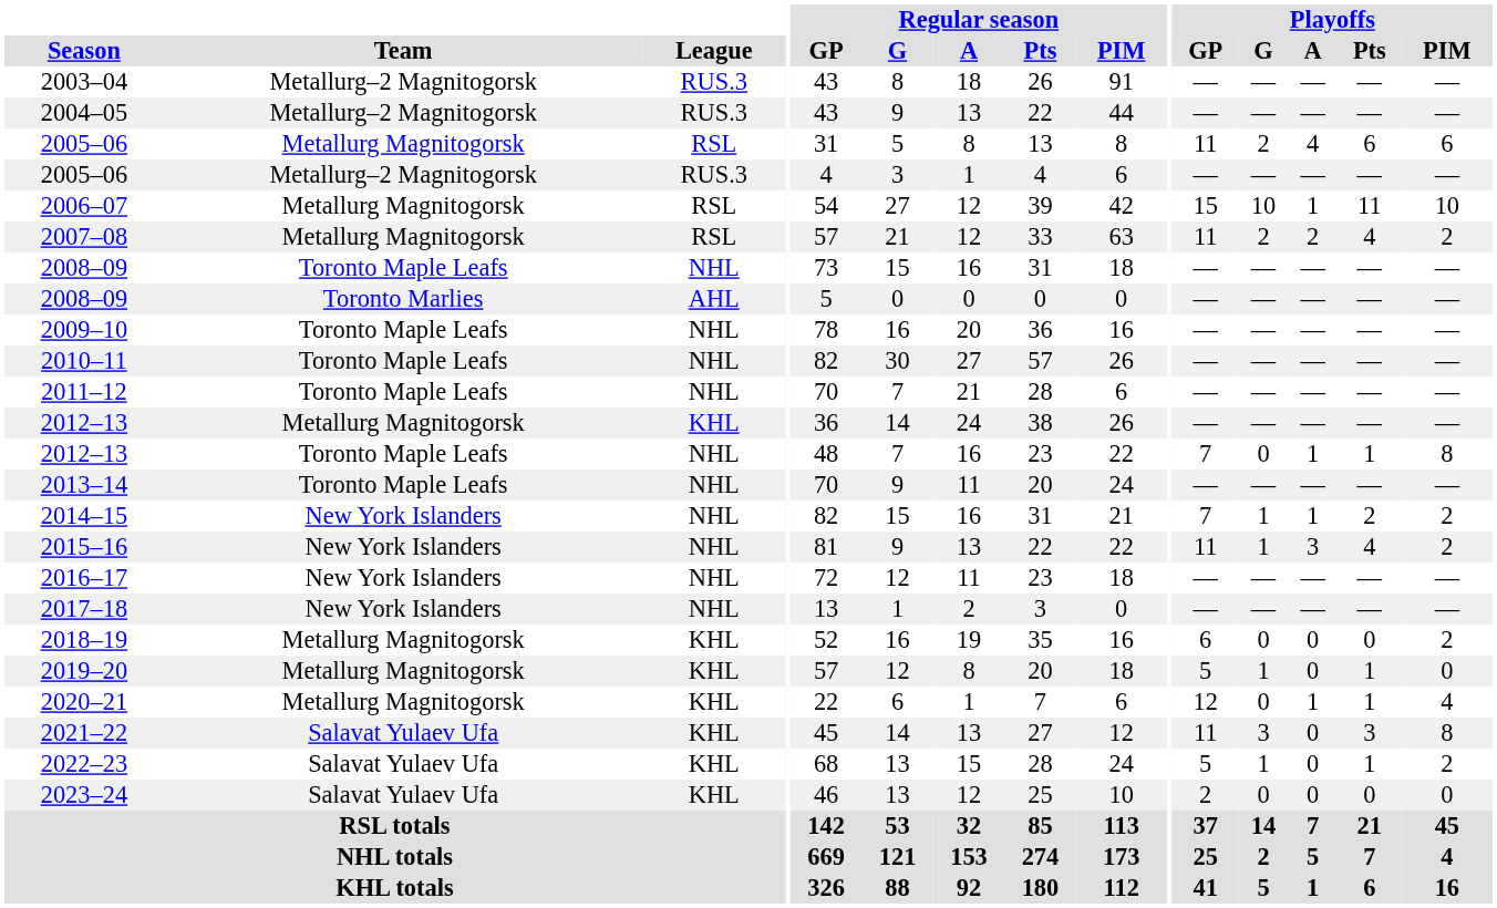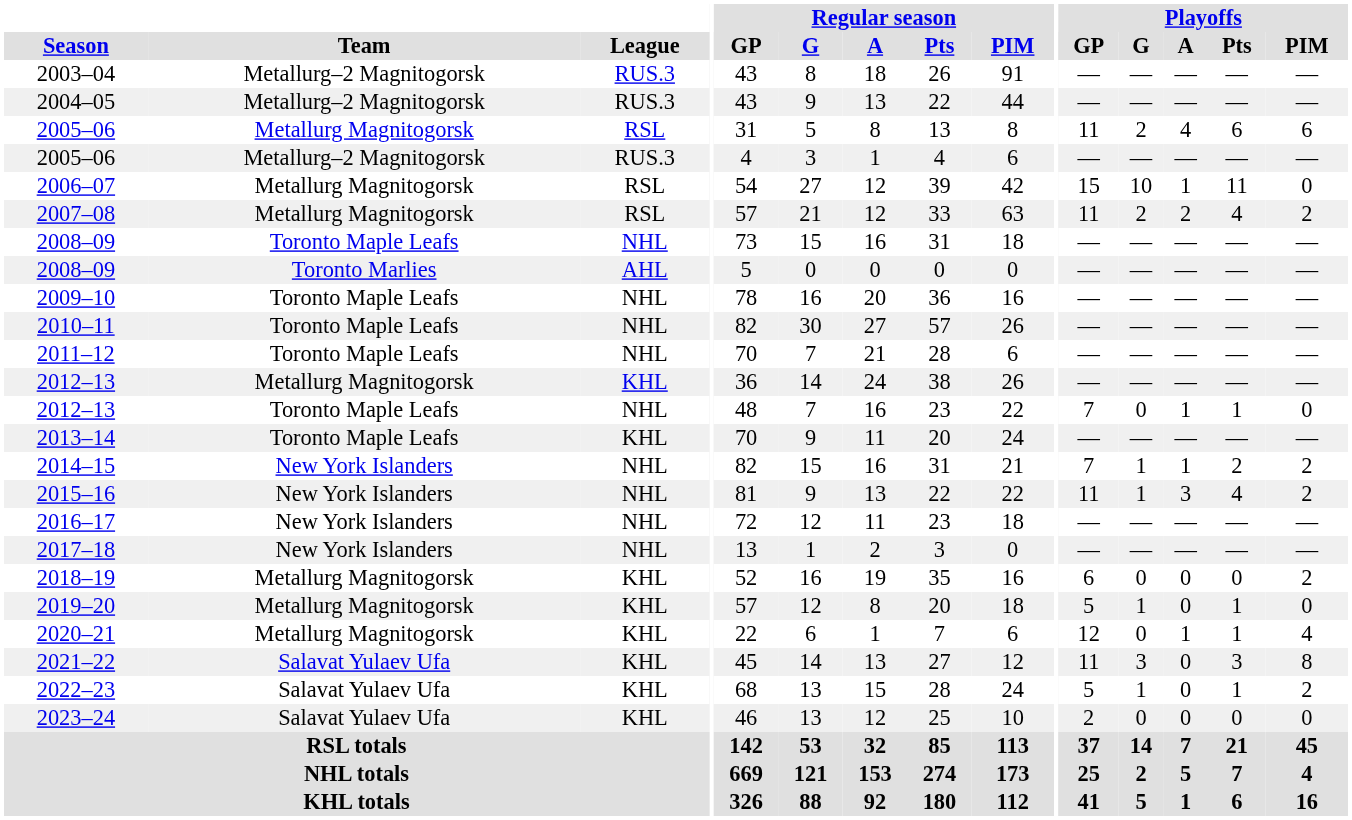 <table border="0" cellpadding="1" cellspacing="0" style="text-align:center; width:60em;">
 <tr bgcolor="#e0e0e0">
 <th colspan="3" bgcolor="#ffffff"></th>
 <th rowspan="99" bgcolor="#ffffff"></th>
 <th colspan="5"><a href='#'>Regular season</a></th>
 <th rowspan="99" bgcolor="#ffffff"></th>
 <th colspan="5"><a href='#'>Playoffs</a></th>
 </tr>
 <tr bgcolor="#e0e0e0">
 <th><a href='#'>Season</a></th>
 <th>Team</th>
 <th>League</th>
 <th>GP</th>
 <th><a href='#'>G</a></th>
 <th><a href='#'>A</a></th>
 <th><a href='#'>Pts</a></th>
 <th><a href='#'>PIM</a></th>
 <th>GP</th>
 <th>G</th>
 <th>A</th>
 <th>Pts</th>
 <th>PIM</th>
 </tr>
 <tr>
 <td>2003–04</td>
 <td>Metallurg–2 Magnitogorsk</td>
 <td><a href='#'>RUS.3</a></td>
 <td>43</td>
 <td>8</td>
 <td>18</td>
 <td>26</td>
 <td>91</td>
 <td>—</td>
 <td>—</td>
 <td>—</td>
 <td>—</td>
 <td>—</td>
 </tr>
 <tr bgcolor="#f0f0f0">
 <td>2004–05</td>
 <td>Metallurg–2 Magnitogorsk</td>
 <td>RUS.3</td>
 <td>43</td>
 <td>9</td>
 <td>13</td>
 <td>22</td>
 <td>44</td>
 <td>—</td>
 <td>—</td>
 <td>—</td>
 <td>—</td>
 <td>—</td>
 </tr>
 <tr>
 <td><a href='#'>2005–06</a></td>
 <td><a href='#'>Metallurg Magnitogorsk</a></td>
 <td><a href='#'>RSL</a></td>
 <td>31</td>
 <td>5</td>
 <td>8</td>
 <td>13</td>
 <td>8</td>
 <td>11</td>
 <td>2</td>
 <td>4</td>
 <td>6</td>
 <td>6</td>
 </tr>
 <tr bgcolor="#f0f0f0">
 <td>2005–06</td>
 <td>Metallurg–2 Magnitogorsk</td>
 <td>RUS.3</td>
 <td>4</td>
 <td>3</td>
 <td>1</td>
 <td>4</td>
 <td>6</td>
 <td>—</td>
 <td>—</td>
 <td>—</td>
 <td>—</td>
 <td>—</td>
 </tr>
 <tr>
 <td><a href='#'>2006–07</a></td>
 <td>Metallurg Magnitogorsk</td>
 <td>RSL</td>
 <td>54</td>
 <td>27</td>
 <td>12</td>
 <td>39</td>
 <td>42</td>
 <td>15</td>
 <td>10</td>
 <td>1</td>
 <td>11</td>
-<td>10</td>
+<td>0</td>
 </tr>
 <tr bgcolor="#f0f0f0">
 <td><a href='#'>2007–08</a></td>
 <td>Metallurg Magnitogorsk</td>
 <td>RSL</td>
 <td>57</td>
 <td>21</td>
 <td>12</td>
 <td>33</td>
 <td>63</td>
 <td>11</td>
 <td>2</td>
 <td>2</td>
 <td>4</td>
 <td>2</td>
 </tr>
 <tr>
 <td><a href='#'>2008–09</a></td>
 <td><a href='#'>Toronto Maple Leafs</a></td>
 <td><a href='#'>NHL</a></td>
 <td>73</td>
 <td>15</td>
 <td>16</td>
 <td>31</td>
 <td>18</td>
 <td>—</td>
 <td>—</td>
 <td>—</td>
 <td>—</td>
 <td>—</td>
 </tr>
 <tr bgcolor="#f0f0f0">
 <td><a href='#'>2008–09</a></td>
 <td><a href='#'>Toronto Marlies</a></td>
 <td><a href='#'>AHL</a></td>
 <td>5</td>
 <td>0</td>
 <td>0</td>
 <td>0</td>
 <td>0</td>
 <td>—</td>
 <td>—</td>
 <td>—</td>
 <td>—</td>
 <td>—</td>
 </tr>
 <tr>
 <td><a href='#'>2009–10</a></td>
 <td>Toronto Maple Leafs</td>
 <td>NHL</td>
 <td>78</td>
 <td>16</td>
 <td>20</td>
 <td>36</td>
 <td>16</td>
 <td>—</td>
 <td>—</td>
 <td>—</td>
 <td>—</td>
 <td>—</td>
 </tr>
 <tr bgcolor="#f0f0f0">
 <td><a href='#'>2010–11</a></td>
 <td>Toronto Maple Leafs</td>
 <td>NHL</td>
 <td>82</td>
 <td>30</td>
 <td>27</td>
 <td>57</td>
 <td>26</td>
 <td>—</td>
 <td>—</td>
 <td>—</td>
 <td>—</td>
 <td>—</td>
 </tr>
 <tr>
 <td><a href='#'>2011–12</a></td>
 <td>Toronto Maple Leafs</td>
 <td>NHL</td>
 <td>70</td>
 <td>7</td>
 <td>21</td>
 <td>28</td>
 <td>6</td>
 <td>—</td>
 <td>—</td>
 <td>—</td>
 <td>—</td>
 <td>—</td>
 </tr>
 <tr bgcolor="#f0f0f0">
 <td><a href='#'>2012–13</a></td>
 <td>Metallurg Magnitogorsk</td>
 <td><a href='#'>KHL</a></td>
 <td>36</td>
 <td>14</td>
 <td>24</td>
 <td>38</td>
 <td>26</td>
 <td>—</td>
 <td>—</td>
 <td>—</td>
 <td>—</td>
 <td>—</td>
 </tr>
 <tr>
 <td><a href='#'>2012–13</a></td>
 <td>Toronto Maple Leafs</td>
 <td>NHL</td>
 <td>48</td>
 <td>7</td>
 <td>16</td>
 <td>23</td>
 <td>22</td>
 <td>7</td>
 <td>0</td>
 <td>1</td>
 <td>1</td>
-<td>8</td>
+<td>0</td>
 </tr>
 <tr bgcolor="#f0f0f0">
 <td><a href='#'>2013–14</a></td>
 <td>Toronto Maple Leafs</td>
-<td>NHL</td>
+<td>KHL</td>
 <td>70</td>
 <td>9</td>
 <td>11</td>
 <td>20</td>
 <td>24</td>
 <td>—</td>
 <td>—</td>
 <td>—</td>
 <td>—</td>
 <td>—</td>
 </tr>
 <tr>
 <td><a href='#'>2014–15</a></td>
 <td><a href='#'>New York Islanders</a></td>
 <td>NHL</td>
 <td>82</td>
 <td>15</td>
 <td>16</td>
 <td>31</td>
 <td>21</td>
 <td>7</td>
 <td>1</td>
 <td>1</td>
 <td>2</td>
 <td>2</td>
 </tr>
 <tr bgcolor="#f0f0f0">
 <td><a href='#'>2015–16</a></td>
 <td>New York Islanders</td>
 <td>NHL</td>
 <td>81</td>
 <td>9</td>
 <td>13</td>
 <td>22</td>
 <td>22</td>
 <td>11</td>
 <td>1</td>
 <td>3</td>
 <td>4</td>
 <td>2</td>
 </tr>
 <tr>
 <td><a href='#'>2016–17</a></td>
 <td>New York Islanders</td>
 <td>NHL</td>
 <td>72</td>
 <td>12</td>
 <td>11</td>
 <td>23</td>
 <td>18</td>
 <td>—</td>
 <td>—</td>
 <td>—</td>
 <td>—</td>
 <td>—</td>
 </tr>
 <tr bgcolor="#f0f0f0">
 <td><a href='#'>2017–18</a></td>
 <td>New York Islanders</td>
 <td>NHL</td>
 <td>13</td>
 <td>1</td>
 <td>2</td>
 <td>3</td>
 <td>0</td>
 <td>—</td>
 <td>—</td>
 <td>—</td>
 <td>—</td>
 <td>—</td>
 </tr>
 <tr>
 <td><a href='#'>2018–19</a></td>
 <td>Metallurg Magnitogorsk</td>
 <td>KHL</td>
 <td>52</td>
 <td>16</td>
 <td>19</td>
 <td>35</td>
 <td>16</td>
 <td>6</td>
 <td>0</td>
 <td>0</td>
 <td>0</td>
 <td>2</td>
 </tr>
 <tr bgcolor="#f0f0f0">
 <td><a href='#'>2019–20</a></td>
 <td>Metallurg Magnitogorsk</td>
 <td>KHL</td>
 <td>57</td>
 <td>12</td>
 <td>8</td>
 <td>20</td>
 <td>18</td>
 <td>5</td>
 <td>1</td>
 <td>0</td>
 <td>1</td>
 <td>0</td>
 </tr>
 <tr>
 <td><a href='#'>2020–21</a></td>
 <td>Metallurg Magnitogorsk</td>
 <td>KHL</td>
 <td>22</td>
 <td>6</td>
 <td>1</td>
 <td>7</td>
 <td>6</td>
 <td>12</td>
 <td>0</td>
 <td>1</td>
 <td>1</td>
 <td>4</td>
 </tr>
 <tr bgcolor="#f0f0f0">
 <td><a href='#'>2021–22</a></td>
 <td><a href='#'>Salavat Yulaev Ufa</a></td>
 <td>KHL</td>
 <td>45</td>
 <td>14</td>
 <td>13</td>
 <td>27</td>
 <td>12</td>
 <td>11</td>
 <td>3</td>
 <td>0</td>
 <td>3</td>
 <td>8</td>
 </tr>
 <tr>
 <td><a href='#'>2022–23</a></td>
 <td>Salavat Yulaev Ufa</td>
 <td>KHL</td>
 <td>68</td>
 <td>13</td>
 <td>15</td>
 <td>28</td>
 <td>24</td>
 <td>5</td>
 <td>1</td>
 <td>0</td>
 <td>1</td>
 <td>2</td>
 </tr>
 <tr bgcolor="#f0f0f0">
 <td><a href='#'>2023–24</a></td>
 <td>Salavat Yulaev Ufa</td>
 <td>KHL</td>
 <td>46</td>
 <td>13</td>
 <td>12</td>
 <td>25</td>
 <td>10</td>
 <td>2</td>
 <td>0</td>
 <td>0</td>
 <td>0</td>
 <td>0</td>
 </tr>
 <tr bgcolor="#e0e0e0">
 <th colspan="3">RSL totals</th>
 <th>142</th>
 <th>53</th>
 <th>32</th>
 <th>85</th>
 <th>113</th>
 <th>37</th>
 <th>14</th>
 <th>7</th>
 <th>21</th>
 <th>45</th>
 </tr>
 <tr bgcolor="#e0e0e0">
 <th colspan="3">NHL totals</th>
 <th>669</th>
 <th>121</th>
 <th>153</th>
 <th>274</th>
 <th>173</th>
 <th>25</th>
 <th>2</th>
 <th>5</th>
 <th>7</th>
 <th>4</th>
 </tr>
 <tr bgcolor="#e0e0e0">
 <th colspan="3">KHL totals</th>
 <th>326</th>
 <th>88</th>
 <th>92</th>
 <th>180</th>
 <th>112</th>
 <th>41</th>
 <th>5</th>
 <th>1</th>
 <th>6</th>
 <th>16</th>
 </tr>
 </table>
